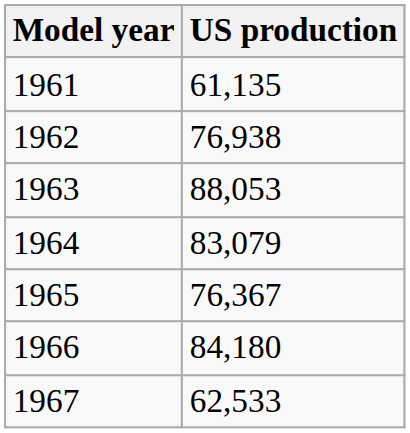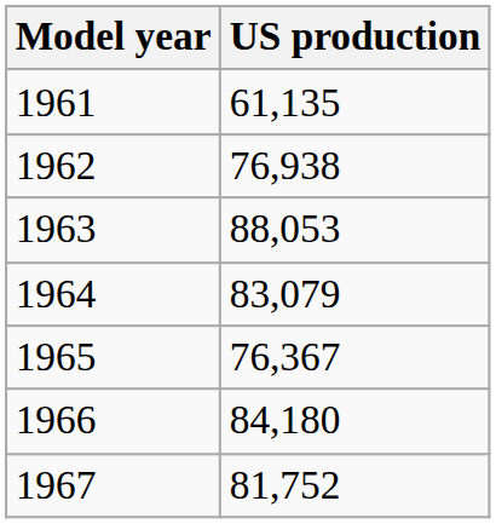 <table class="wikitable">
 <tr>
 <th>Model year</th>
 <th>US production</th>
 </tr>
 <tr>
 <td>1961</td>
 <td>61,135</td>
 </tr>
 <tr>
 <td>1962</td>
 <td>76,938</td>
 </tr>
 <tr>
 <td>1963</td>
 <td>88,053</td>
 </tr>
 <tr>
 <td>1964</td>
 <td>83,079</td>
 </tr>
 <tr>
 <td>1965</td>
 <td>76,367</td>
 </tr>
 <tr>
 <td>1966</td>
 <td>84,180</td>
 </tr>
 <tr>
 <td>1967</td>
-<td>62,533</td>
+<td>81,752</td>
 </tr>
 </table>
